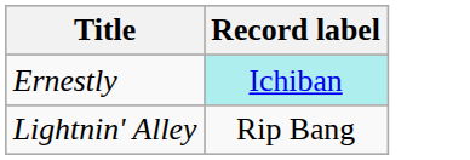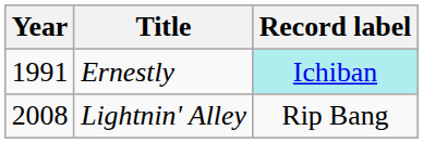 <table class="wikitable sortable">
 <tr>
+<th>Year</th>
 <th>Title</th>
 <th>Record label</th>
 </tr>
 <tr>
+<td>1991</td>
 <td><em>Ernestly</em></td>
 <td style="background: paleturquoise; text-align:center;"><a href='#'>Ichiban</a></td>
 </tr>
 <tr>
+<td>2008</td>
 <td><em>Lightnin' Alley</em></td>
 <td style="text-align:center;">Rip Bang</td>
 </tr>
 </table>
